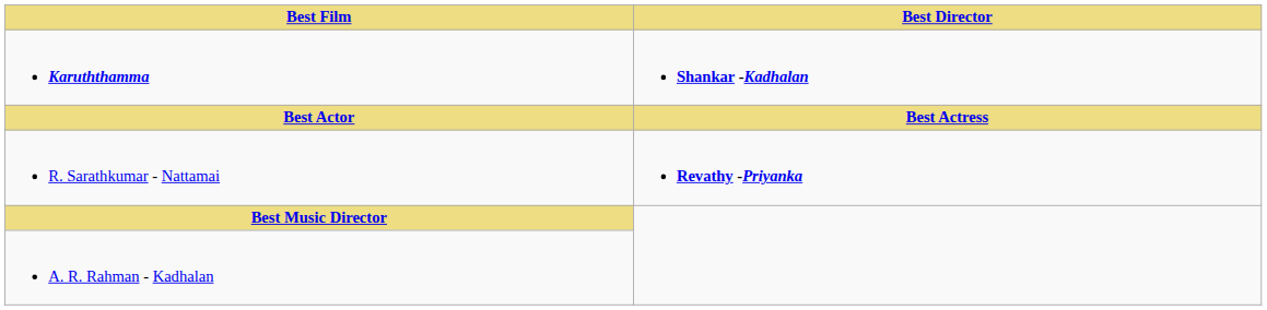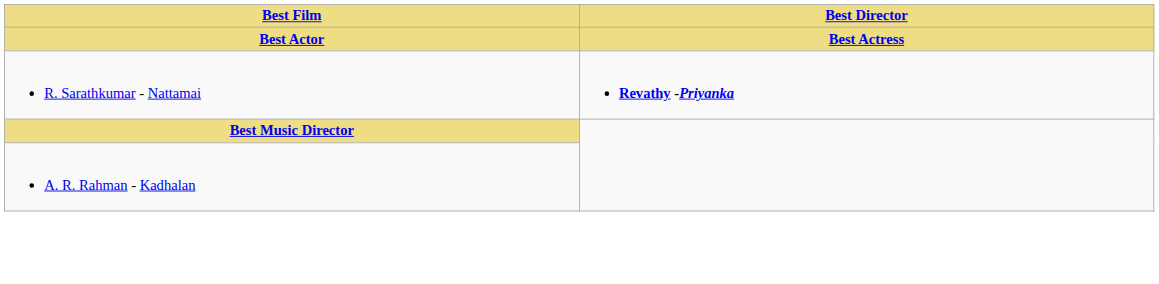 <table class="wikitable" width=100% |>
 <tr>
 <th !  style="background:#eedd82; text-align:center; width:50%;"><a href='#'>Best Film</a></th>
 <th !  style="background:#eedd82; text-align:center; width:50%;"><a href='#'>Best Director</a></th>
-</tr>
-<tr>
-<td valign="top"><br><ul><li><strong><em><a href='#'>Karuththamma</a></em></strong></li></ul></td>
-<td valign="top"><br><ul><li><strong><a href='#'>Shankar</a> -<em><a href='#'>Kadhalan</a><strong><em></li></ul></td>
 </tr>
 <tr>
 <th ! style="background:#eedd82; text-align:center;"><a href='#'>Best Actor</a></th>
 <th ! style="background:#eedd82; text-align:center;"><a href='#'>Best Actress</a></th>
 </tr>
 <tr>
 <td><br><ul><li></strong><a href='#'>R. Sarathkumar</a> - </em><a href='#'>Nattamai</a></em></strong></li></ul></td>
 <td><br><ul><li><strong><a href='#'>Revathy</a> -<em><a href='#'>Priyanka</a><strong><em></li></ul></td>
 </tr>
 <tr>
 <th ! style="background:#eedd82; text-align:center;"><a href='#'>Best Music Director</a></th>
 </tr>
 <tr>
 <td><br><ul><li></strong><a href='#'>A. R. Rahman</a> - </em><a href='#'>Kadhalan</a></em></strong></li></ul></td>
 </tr>
 </table>
